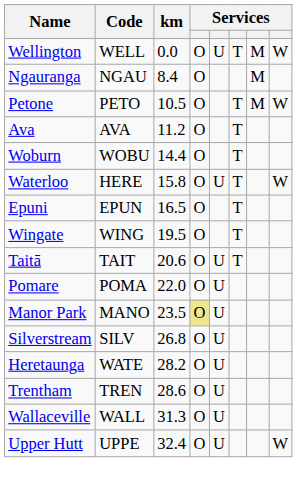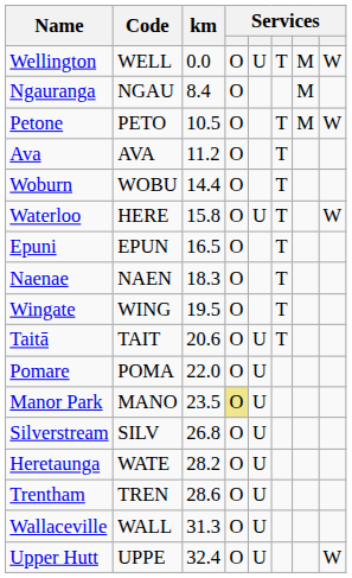 <table class="wikitable">
 <tr>
 <th rowspan=2>Name</th>
 <th rowspan=2>Code</th>
 <th rowspan=2>km</th>
 <th colspan=5>Services</th>
 </tr>
 <tr>
 <th></th>
 <th></th>
 <th></th>
 <th></th>
 <th></th>
 </tr>
 <tr>
 <td><a href='#'>Wellington</a></td>
 <td>WELL</td>
 <td>0.0</td>
 <td>O</td>
 <td>U</td>
 <td>T</td>
 <td>M</td>
 <td>W</td>
 </tr>
 <tr>
 <td><a href='#'>Ngauranga</a></td>
 <td>NGAU</td>
 <td>8.4</td>
 <td>O</td>
 <td></td>
 <td></td>
 <td>M</td>
 <td></td>
 </tr>
 <tr>
 <td><a href='#'>Petone</a></td>
 <td>PETO</td>
 <td>10.5</td>
 <td>O</td>
 <td></td>
 <td>T</td>
 <td>M</td>
 <td>W</td>
 </tr>
 <tr>
 <td><a href='#'>Ava</a></td>
 <td>AVA</td>
 <td>11.2</td>
 <td>O</td>
 <td></td>
 <td>T</td>
 <td></td>
 <td></td>
 </tr>
 <tr>
 <td><a href='#'>Woburn</a></td>
 <td>WOBU</td>
 <td>14.4</td>
 <td>O</td>
 <td></td>
 <td>T</td>
 <td></td>
 <td></td>
 </tr>
 <tr>
 <td><a href='#'>Waterloo</a></td>
 <td>HERE</td>
 <td>15.8</td>
 <td>O</td>
 <td>U</td>
 <td>T</td>
 <td></td>
 <td>W</td>
 </tr>
 <tr>
 <td><a href='#'>Epuni</a></td>
 <td>EPUN</td>
 <td>16.5</td>
+<td>O</td>
+<td></td>
+<td>T</td>
+<td></td>
+<td></td>
+</tr>
+<tr>
+<td><a href='#'>Naenae</a></td>
+<td>NAEN</td>
+<td>18.3</td>
 <td>O</td>
 <td></td>
 <td>T</td>
 <td></td>
 <td></td>
 </tr>
 <tr>
 <td><a href='#'>Wingate</a></td>
 <td>WING</td>
 <td>19.5</td>
 <td>O</td>
 <td></td>
 <td>T</td>
 <td></td>
 <td></td>
 </tr>
 <tr>
 <td><a href='#'>Taitā</a></td>
 <td>TAIT</td>
 <td>20.6</td>
 <td>O</td>
 <td>U</td>
 <td>T</td>
 <td></td>
 <td></td>
 </tr>
 <tr>
 <td><a href='#'>Pomare</a></td>
 <td>POMA</td>
 <td>22.0</td>
 <td>O</td>
 <td>U</td>
 <td></td>
 <td></td>
 <td></td>
 </tr>
 <tr>
 <td><a href='#'>Manor Park</a></td>
 <td>MANO</td>
 <td>23.5</td>
 <td style="background: khaki;">O</td>
 <td>U</td>
 <td></td>
 <td></td>
 <td></td>
 </tr>
 <tr>
 <td><a href='#'>Silverstream</a></td>
 <td>SILV</td>
 <td>26.8</td>
 <td>O</td>
 <td>U</td>
 <td></td>
 <td></td>
 <td></td>
 </tr>
 <tr>
 <td><a href='#'>Heretaunga</a></td>
 <td>WATE</td>
 <td>28.2</td>
 <td>O</td>
 <td>U</td>
 <td></td>
 <td></td>
 <td></td>
 </tr>
 <tr>
 <td><a href='#'>Trentham</a></td>
 <td>TREN</td>
 <td>28.6</td>
 <td>O</td>
 <td>U</td>
 <td></td>
 <td></td>
 <td></td>
 </tr>
 <tr>
 <td><a href='#'>Wallaceville</a></td>
 <td>WALL</td>
 <td>31.3</td>
 <td>O</td>
 <td>U</td>
 <td></td>
 <td></td>
 <td></td>
 </tr>
 <tr>
 <td><a href='#'>Upper Hutt</a></td>
 <td>UPPE</td>
 <td>32.4</td>
 <td>O</td>
 <td>U</td>
 <td></td>
 <td></td>
 <td>W</td>
 </tr>
 </table>
